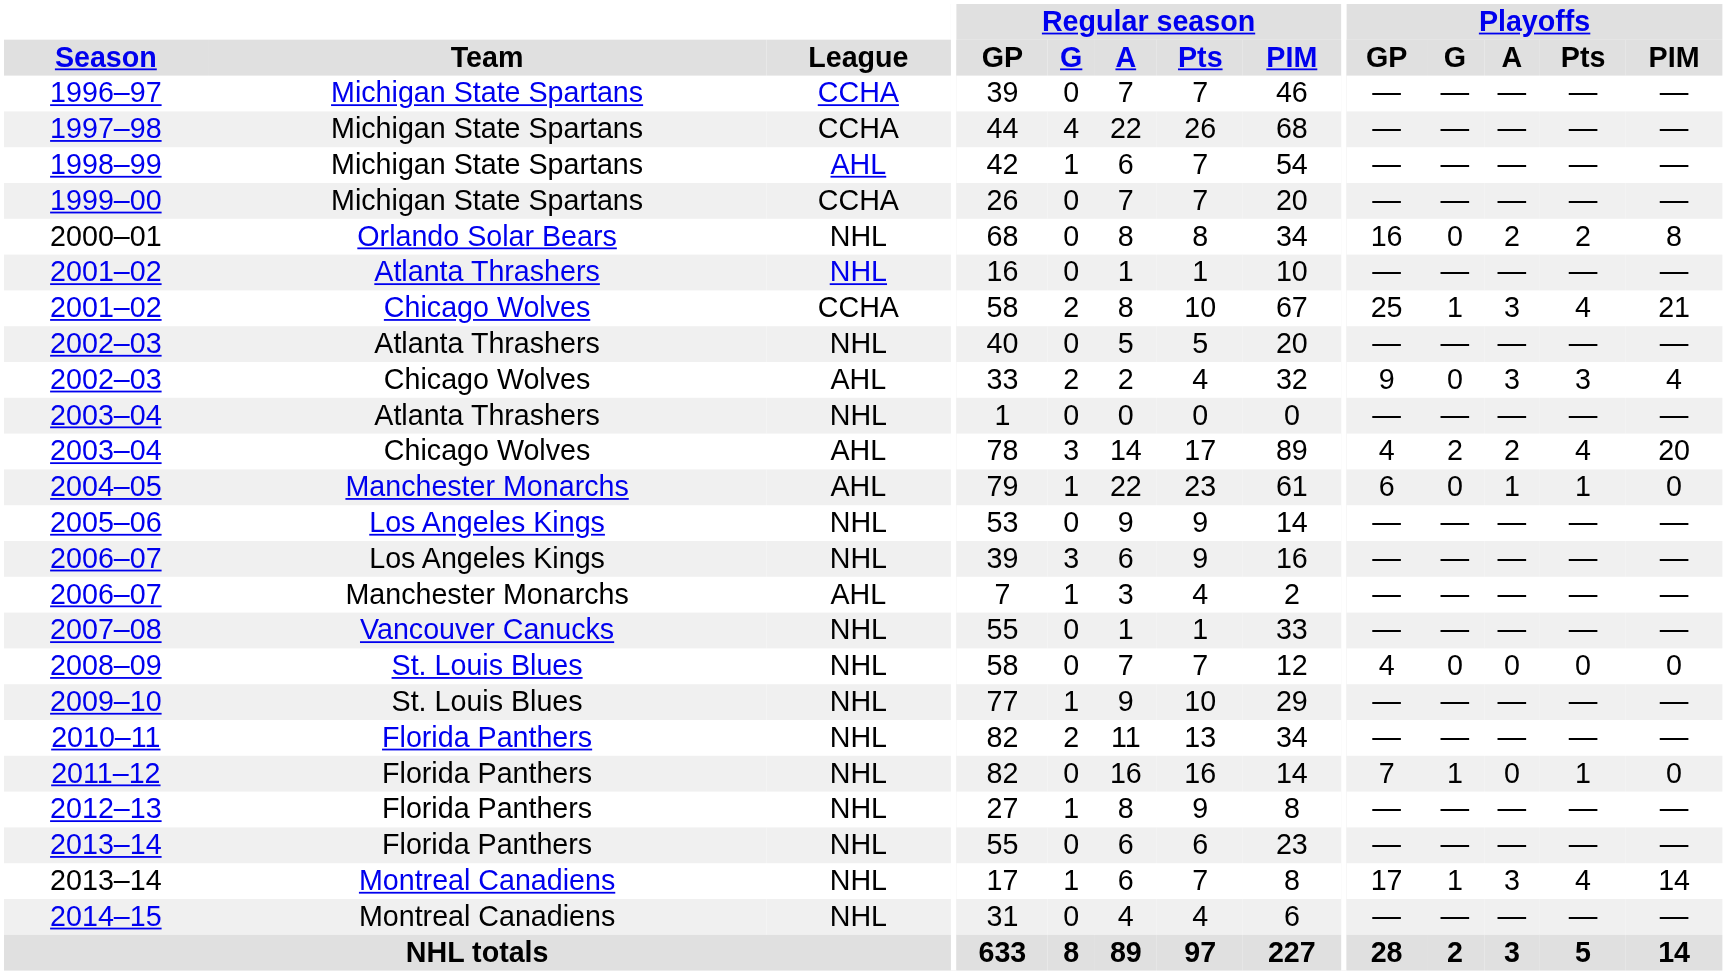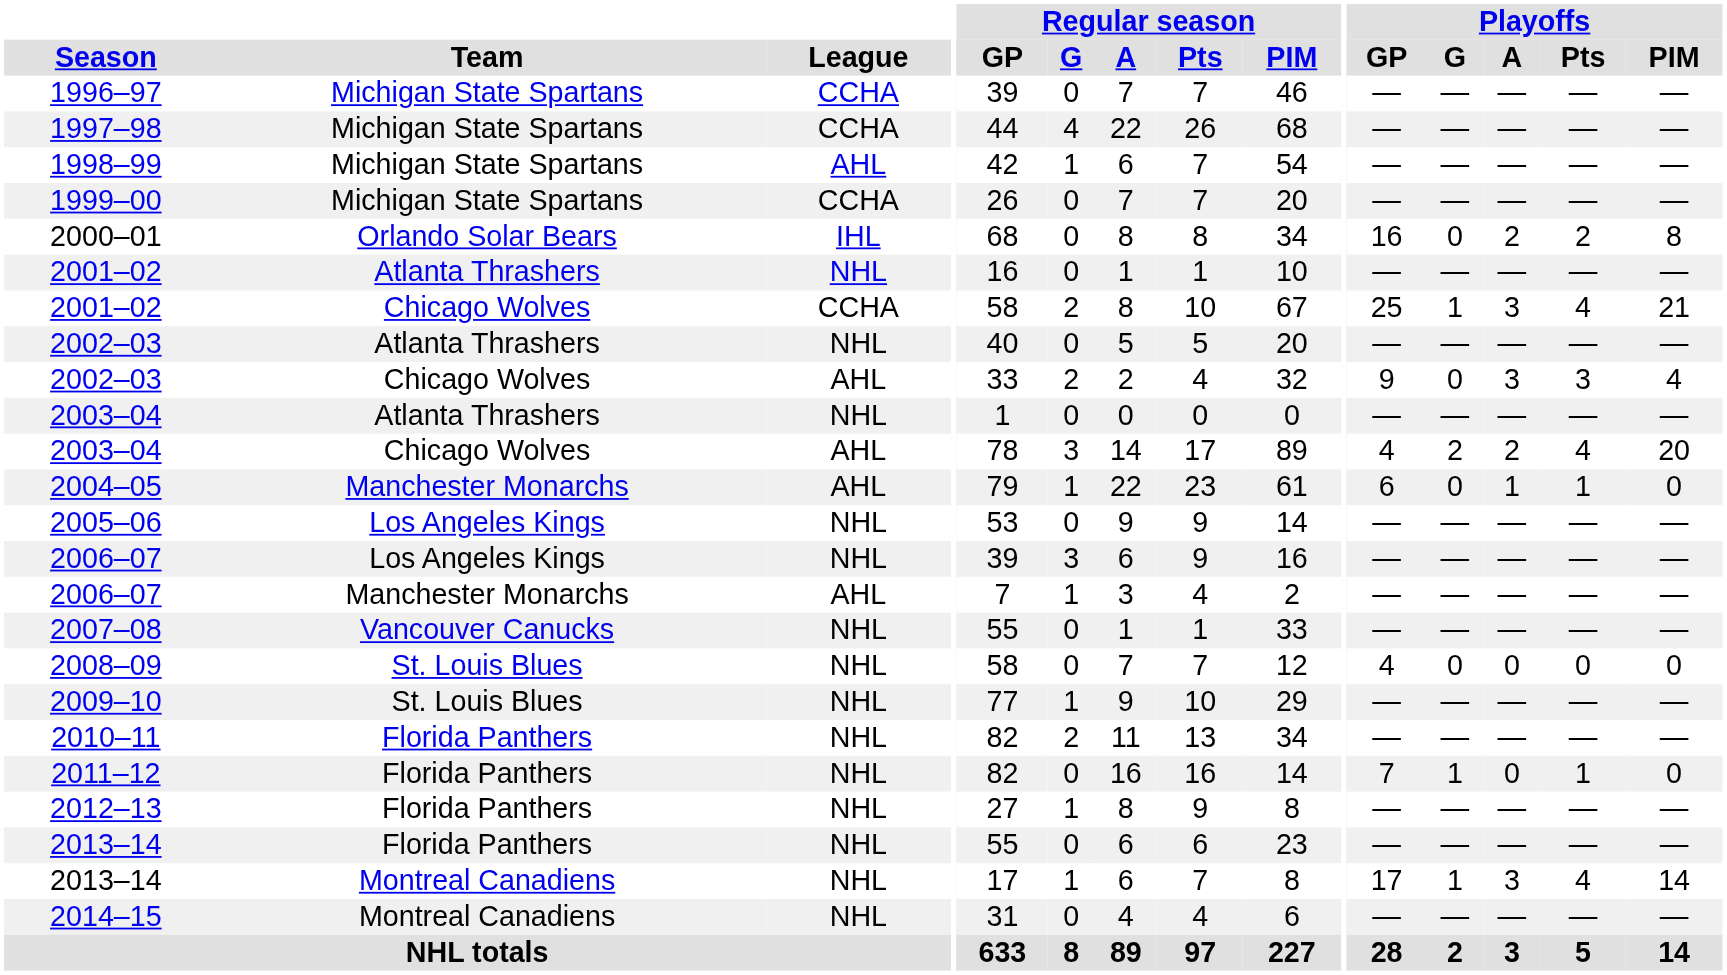 <table border="0" cellpadding="1" cellspacing="0" style="text-align:center; width:60em">
 <tr bgcolor="#e0e0e0">
 <th colspan="3" bgcolor="#ffffff"></th>
 <th rowspan="99" bgcolor="#ffffff"></th>
 <th colspan="5"><a href='#'>Regular season</a></th>
 <th rowspan="99" bgcolor="#ffffff"></th>
 <th colspan="5"><a href='#'>Playoffs</a></th>
 </tr>
 <tr bgcolor="#e0e0e0">
 <th><a href='#'>Season</a></th>
 <th>Team</th>
 <th>League</th>
 <th>GP</th>
 <th><a href='#'>G</a></th>
 <th><a href='#'>A</a></th>
 <th><a href='#'>Pts</a></th>
 <th><a href='#'>PIM</a></th>
 <th>GP</th>
 <th>G</th>
 <th>A</th>
 <th>Pts</th>
 <th>PIM</th>
 </tr>
 <tr ALIGN="center">
 <td ALIGN="center"><a href='#'>1996–97</a></td>
 <td ALIGN="center"><a href='#'>Michigan State Spartans</a></td>
 <td ALIGN="center"><a href='#'>CCHA</a></td>
 <td ALIGN="center">39</td>
 <td ALIGN="center">0</td>
 <td ALIGN="center">7</td>
 <td ALIGN="center">7</td>
 <td ALIGN="center">46</td>
 <td ALIGN="center">—</td>
 <td ALIGN="center">—</td>
 <td ALIGN="center">—</td>
 <td ALIGN="center">—</td>
 <td ALIGN="center">—</td>
 </tr>
 <tr ALIGN="center" bgcolor="#f0f0f0">
 <td ALIGN="center"><a href='#'>1997–98</a></td>
 <td ALIGN="center">Michigan State Spartans</td>
 <td ALIGN="center">CCHA</td>
 <td ALIGN="center">44</td>
 <td ALIGN="center">4</td>
 <td ALIGN="center">22</td>
 <td ALIGN="center">26</td>
 <td ALIGN="center">68</td>
 <td ALIGN="center">—</td>
 <td ALIGN="center">—</td>
 <td ALIGN="center">—</td>
 <td ALIGN="center">—</td>
 <td ALIGN="center">—</td>
 </tr>
 <tr ALIGN="center">
 <td ALIGN="center"><a href='#'>1998–99</a></td>
 <td ALIGN="center">Michigan State Spartans</td>
 <td ALIGN="center"><a href='#'>AHL</a></td>
 <td ALIGN="center">42</td>
 <td ALIGN="center">1</td>
 <td ALIGN="center">6</td>
 <td ALIGN="center">7</td>
 <td ALIGN="center">54</td>
 <td ALIGN="center">—</td>
 <td ALIGN="center">—</td>
 <td ALIGN="center">—</td>
 <td ALIGN="center">—</td>
 <td ALIGN="center">—</td>
 </tr>
 <tr ALIGN="center" bgcolor="#f0f0f0">
 <td ALIGN="center"><a href='#'>1999–00</a></td>
 <td ALIGN="center">Michigan State Spartans</td>
 <td ALIGN="center">CCHA</td>
 <td ALIGN="center">26</td>
 <td ALIGN="center">0</td>
 <td ALIGN="center">7</td>
 <td ALIGN="center">7</td>
 <td ALIGN="center">20</td>
 <td ALIGN="center">—</td>
 <td ALIGN="center">—</td>
 <td ALIGN="center">—</td>
 <td ALIGN="center">—</td>
 <td ALIGN="center">—</td>
 </tr>
 <tr ALIGN="center">
 <td ALIGN="center">2000–01</td>
 <td ALIGN="center"><a href='#'>Orlando Solar Bears</a></td>
-<td ALIGN="center">NHL</td>
+<td ALIGN="center"><a href='#'>IHL</a></td>
 <td ALIGN="center">68</td>
 <td ALIGN="center">0</td>
 <td ALIGN="center">8</td>
 <td ALIGN="center">8</td>
 <td ALIGN="center">34</td>
 <td ALIGN="center">16</td>
 <td ALIGN="center">0</td>
 <td ALIGN="center">2</td>
 <td ALIGN="center">2</td>
 <td ALIGN="center">8</td>
 </tr>
 <tr ALIGN="center" bgcolor="#f0f0f0">
 <td ALIGN="center"><a href='#'>2001–02</a></td>
 <td ALIGN="center"><a href='#'>Atlanta Thrashers</a></td>
 <td ALIGN="center"><a href='#'>NHL</a></td>
 <td ALIGN="center">16</td>
 <td ALIGN="center">0</td>
 <td ALIGN="center">1</td>
 <td ALIGN="center">1</td>
 <td ALIGN="center">10</td>
 <td ALIGN="center">—</td>
 <td ALIGN="center">—</td>
 <td ALIGN="center">—</td>
 <td ALIGN="center">—</td>
 <td ALIGN="center">—</td>
 </tr>
 <tr ALIGN="center">
 <td ALIGN="center"><a href='#'>2001–02</a></td>
 <td ALIGN="center"><a href='#'>Chicago Wolves</a></td>
 <td ALIGN="center">CCHA</td>
 <td ALIGN="center">58</td>
 <td ALIGN="center">2</td>
 <td ALIGN="center">8</td>
 <td ALIGN="center">10</td>
 <td ALIGN="center">67</td>
 <td ALIGN="center">25</td>
 <td ALIGN="center">1</td>
 <td ALIGN="center">3</td>
 <td ALIGN="center">4</td>
 <td ALIGN="center">21</td>
 </tr>
 <tr ALIGN="center" bgcolor="#f0f0f0">
 <td ALIGN="center"><a href='#'>2002–03</a></td>
 <td ALIGN="center">Atlanta Thrashers</td>
 <td ALIGN="center">NHL</td>
 <td ALIGN="center">40</td>
 <td ALIGN="center">0</td>
 <td ALIGN="center">5</td>
 <td ALIGN="center">5</td>
 <td ALIGN="center">20</td>
 <td ALIGN="center">—</td>
 <td ALIGN="center">—</td>
 <td ALIGN="center">—</td>
 <td ALIGN="center">—</td>
 <td ALIGN="center">—</td>
 </tr>
 <tr ALIGN="center">
 <td ALIGN="center"><a href='#'>2002–03</a></td>
 <td ALIGN="center">Chicago Wolves</td>
 <td ALIGN="center">AHL</td>
 <td ALIGN="center">33</td>
 <td ALIGN="center">2</td>
 <td ALIGN="center">2</td>
 <td ALIGN="center">4</td>
 <td ALIGN="center">32</td>
 <td ALIGN="center">9</td>
 <td ALIGN="center">0</td>
 <td ALIGN="center">3</td>
 <td ALIGN="center">3</td>
 <td ALIGN="center">4</td>
 </tr>
 <tr ALIGN="center" bgcolor="#f0f0f0">
 <td ALIGN="center"><a href='#'>2003–04</a></td>
 <td ALIGN="center">Atlanta Thrashers</td>
 <td ALIGN="center">NHL</td>
 <td ALIGN="center">1</td>
 <td ALIGN="center">0</td>
 <td ALIGN="center">0</td>
 <td ALIGN="center">0</td>
 <td ALIGN="center">0</td>
 <td ALIGN="center">—</td>
 <td ALIGN="center">—</td>
 <td ALIGN="center">—</td>
 <td ALIGN="center">—</td>
 <td ALIGN="center">—</td>
 </tr>
 <tr ALIGN="center">
 <td ALIGN="center"><a href='#'>2003–04</a></td>
 <td ALIGN="center">Chicago Wolves</td>
 <td ALIGN="center">AHL</td>
 <td ALIGN="center">78</td>
 <td ALIGN="center">3</td>
 <td ALIGN="center">14</td>
 <td ALIGN="center">17</td>
 <td ALIGN="center">89</td>
 <td ALIGN="center">4</td>
 <td ALIGN="center">2</td>
 <td ALIGN="center">2</td>
 <td ALIGN="center">4</td>
 <td ALIGN="center">20</td>
 </tr>
 <tr ALIGN="center" bgcolor="#f0f0f0">
 <td ALIGN="center"><a href='#'>2004–05</a></td>
 <td ALIGN="center"><a href='#'>Manchester Monarchs</a></td>
 <td ALIGN="center">AHL</td>
 <td ALIGN="center">79</td>
 <td ALIGN="center">1</td>
 <td ALIGN="center">22</td>
 <td ALIGN="center">23</td>
 <td ALIGN="center">61</td>
 <td ALIGN="center">6</td>
 <td ALIGN="center">0</td>
 <td ALIGN="center">1</td>
 <td ALIGN="center">1</td>
 <td ALIGN="center">0</td>
 </tr>
 <tr ALIGN="center">
 <td ALIGN="center"><a href='#'>2005–06</a></td>
 <td ALIGN="center"><a href='#'>Los Angeles Kings</a></td>
 <td ALIGN="center">NHL</td>
 <td ALIGN="center">53</td>
 <td ALIGN="center">0</td>
 <td ALIGN="center">9</td>
 <td ALIGN="center">9</td>
 <td ALIGN="center">14</td>
 <td ALIGN="center">—</td>
 <td ALIGN="center">—</td>
 <td ALIGN="center">—</td>
 <td ALIGN="center">—</td>
 <td ALIGN="center">—</td>
 </tr>
 <tr ALIGN="center" bgcolor="#f0f0f0">
 <td ALIGN="center"><a href='#'>2006–07</a></td>
 <td ALIGN="center">Los Angeles Kings</td>
 <td ALIGN="center">NHL</td>
 <td ALIGN="center">39</td>
 <td ALIGN="center">3</td>
 <td ALIGN="center">6</td>
 <td ALIGN="center">9</td>
 <td ALIGN="center">16</td>
 <td ALIGN="center">—</td>
 <td ALIGN="center">—</td>
 <td ALIGN="center">—</td>
 <td ALIGN="center">—</td>
 <td ALIGN="center">—</td>
 </tr>
 <tr ALIGN="center">
 <td ALIGN="center"><a href='#'>2006–07</a></td>
 <td ALIGN="center">Manchester Monarchs</td>
 <td ALIGN="center">AHL</td>
 <td ALIGN="center">7</td>
 <td ALIGN="center">1</td>
 <td ALIGN="center">3</td>
 <td ALIGN="center">4</td>
 <td ALIGN="center">2</td>
 <td ALIGN="center">—</td>
 <td ALIGN="center">—</td>
 <td ALIGN="center">—</td>
 <td ALIGN="center">—</td>
 <td ALIGN="center">—</td>
 </tr>
 <tr ALIGN="center" bgcolor="#f0f0f0">
 <td ALIGN="center"><a href='#'>2007–08</a></td>
 <td ALIGN="center"><a href='#'>Vancouver Canucks</a></td>
 <td ALIGN="center">NHL</td>
 <td ALIGN="center">55</td>
 <td ALIGN="center">0</td>
 <td ALIGN="center">1</td>
 <td ALIGN="center">1</td>
 <td ALIGN="center">33</td>
 <td ALIGN="center">—</td>
 <td ALIGN="center">—</td>
 <td ALIGN="center">—</td>
 <td ALIGN="center">—</td>
 <td ALIGN="center">—</td>
 </tr>
 <tr ALIGN="center">
 <td ALIGN="center"><a href='#'>2008–09</a></td>
 <td ALIGN="center"><a href='#'>St. Louis Blues</a></td>
 <td ALIGN="center">NHL</td>
 <td ALIGN="center">58</td>
 <td ALIGN="center">0</td>
 <td ALIGN="center">7</td>
 <td ALIGN="center">7</td>
 <td ALIGN="center">12</td>
 <td ALIGN="center">4</td>
 <td ALIGN="center">0</td>
 <td ALIGN="center">0</td>
 <td ALIGN="center">0</td>
 <td ALIGN="center">0</td>
 </tr>
 <tr ALIGN="center" bgcolor="#f0f0f0">
 <td ALIGN="center"><a href='#'>2009–10</a></td>
 <td ALIGN="center">St. Louis Blues</td>
 <td ALIGN="center">NHL</td>
 <td ALIGN="center">77</td>
 <td ALIGN="center">1</td>
 <td ALIGN="center">9</td>
 <td ALIGN="center">10</td>
 <td ALIGN="center">29</td>
 <td ALIGN="center">—</td>
 <td ALIGN="center">—</td>
 <td ALIGN="center">—</td>
 <td ALIGN="center">—</td>
 <td ALIGN="center">—</td>
 </tr>
 <tr ALIGN="center">
 <td ALIGN="center"><a href='#'>2010–11</a></td>
 <td ALIGN="center"><a href='#'>Florida Panthers</a></td>
 <td ALIGN="center">NHL</td>
 <td ALIGN="center">82</td>
 <td ALIGN="center">2</td>
 <td ALIGN="center">11</td>
 <td ALIGN="center">13</td>
 <td ALIGN="center">34</td>
 <td ALIGN="center">—</td>
 <td ALIGN="center">—</td>
 <td ALIGN="center">—</td>
 <td ALIGN="center">—</td>
 <td ALIGN="center">—</td>
 </tr>
 <tr ALIGN="center" bgcolor="#f0f0f0">
 <td ALIGN="center"><a href='#'>2011–12</a></td>
 <td ALIGN="center">Florida Panthers</td>
 <td ALIGN="center">NHL</td>
 <td ALIGN="center">82</td>
 <td ALIGN="center">0</td>
 <td ALIGN="center">16</td>
 <td ALIGN="center">16</td>
 <td ALIGN="center">14</td>
 <td ALIGN="center">7</td>
 <td ALIGN="center">1</td>
 <td ALIGN="center">0</td>
 <td ALIGN="center">1</td>
 <td ALIGN="center">0</td>
 </tr>
 <tr ALIGN="center">
 <td ALIGN="center"><a href='#'>2012–13</a></td>
 <td ALIGN="center">Florida Panthers</td>
 <td ALIGN="center">NHL</td>
 <td ALIGN="center">27</td>
 <td ALIGN="center">1</td>
 <td ALIGN="center">8</td>
 <td ALIGN="center">9</td>
 <td ALIGN="center">8</td>
 <td ALIGN="center">—</td>
 <td ALIGN="center">—</td>
 <td ALIGN="center">—</td>
 <td ALIGN="center">—</td>
 <td ALIGN="center">—</td>
 </tr>
 <tr ALIGN="center" bgcolor="#f0f0f0">
 <td ALIGN="center"><a href='#'>2013–14</a></td>
 <td ALIGN="center">Florida Panthers</td>
 <td ALIGN="center">NHL</td>
 <td ALIGN="center">55</td>
 <td ALIGN="center">0</td>
 <td ALIGN="center">6</td>
 <td ALIGN="center">6</td>
 <td ALIGN="center">23</td>
 <td ALIGN="center">—</td>
 <td ALIGN="center">—</td>
 <td ALIGN="center">—</td>
 <td ALIGN="center">—</td>
 <td ALIGN="center">—</td>
 </tr>
 <tr ALIGN="center">
 <td ALIGN="center">2013–14</td>
 <td ALIGN="center"><a href='#'>Montreal Canadiens</a></td>
 <td ALIGN="center">NHL</td>
 <td ALIGN="center">17</td>
 <td ALIGN="center">1</td>
 <td ALIGN="center">6</td>
 <td ALIGN="center">7</td>
 <td ALIGN="center">8</td>
 <td ALIGN="center">17</td>
 <td ALIGN="center">1</td>
 <td ALIGN="center">3</td>
 <td ALIGN="center">4</td>
 <td ALIGN="center">14</td>
 </tr>
 <tr ALIGN="center" bgcolor="#f0f0f0">
 <td ALIGN="center"><a href='#'>2014–15</a></td>
 <td ALIGN="center">Montreal Canadiens</td>
 <td ALIGN="center">NHL</td>
 <td ALIGN="center">31</td>
 <td ALIGN="center">0</td>
 <td ALIGN="center">4</td>
 <td ALIGN="center">4</td>
 <td ALIGN="center">6</td>
 <td ALIGN="center">—</td>
 <td ALIGN="center">—</td>
 <td ALIGN="center">—</td>
 <td ALIGN="center">—</td>
 <td ALIGN="center">—</td>
 </tr>
 <tr ALIGN="center" bgcolor="#e0e0e0">
 <th colspan="3">NHL totals</th>
 <th ALIGN="center">633</th>
 <th ALIGN="center">8</th>
 <th ALIGN="center">89</th>
 <th ALIGN="center">97</th>
 <th ALIGN="center">227</th>
 <th ALIGN="center">28</th>
 <th ALIGN="center">2</th>
 <th ALIGN="center">3</th>
 <th ALIGN="center">5</th>
 <th ALIGN="center">14</th>
 </tr>
 </table>
